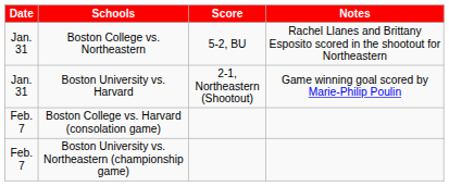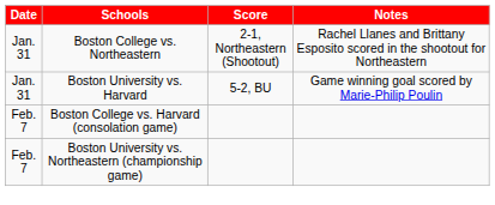 <table class="wikitable" style="width:50%;">
 <tr style="text-align:center; background:red; color:#fff;">
 <td><strong>Date</strong></td>
 <td><strong>Schools</strong></td>
 <td><strong>Score</strong></td>
 <td><strong>Notes</strong></td>
 </tr>
 <tr style="text-align:center;" bgcolor="">
 <td>Jan. 31</td>
 <td>Boston College vs. Northeastern</td>
-<td>5-2, BU</td>
+<td>2-1, Northeastern<br>(Shootout)</td>
 <td>Rachel Llanes and Brittany Esposito scored in the shootout for Northeastern</td>
 </tr>
 <tr style="text-align:center;" bgcolor="">
 <td>Jan. 31</td>
 <td>Boston University vs. Harvard</td>
-<td>2-1, Northeastern<br>(Shootout)</td>
+<td>5-2, BU</td>
 <td>Game winning goal scored by <a href='#'>Marie-Philip Poulin</a></td>
 </tr>
 <tr style="text-align:center;" bgcolor="">
 <td>Feb. 7</td>
 <td>Boston College vs. Harvard (consolation game)</td>
 <td></td>
 <td></td>
 </tr>
 <tr style="text-align:center;" bgcolor="">
 <td>Feb. 7</td>
 <td>Boston University vs. Northeastern (championship game)</td>
 <td></td>
 <td></td>
 </tr>
 </table>
